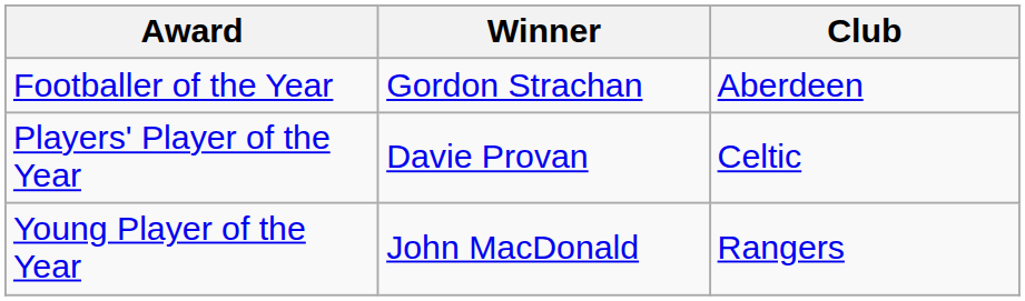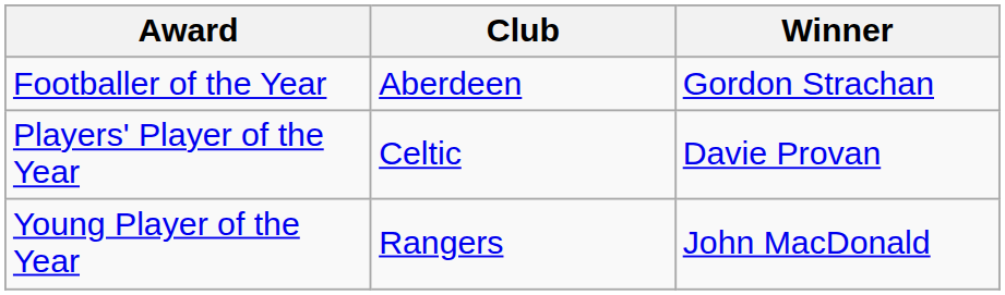 <table class="wikitable">
 <tr>
 <th width=170>Award</th>
+<th width=140>Club</th>
 <th width=150>Winner</th>
-<th width=140>Club</th>
 </tr>
 <tr>
 <td><a href='#'>Footballer of the Year</a></td>
+<td><a href='#'>Aberdeen</a></td>
 <td> <a href='#'>Gordon Strachan</a></td>
-<td><a href='#'>Aberdeen</a></td>
 </tr>
 <tr>
 <td><a href='#'>Players' Player of the Year</a></td>
+<td><a href='#'>Celtic</a></td>
 <td> <a href='#'>Davie Provan</a></td>
-<td><a href='#'>Celtic</a></td>
 </tr>
 <tr>
 <td><a href='#'>Young Player of the Year</a></td>
+<td><a href='#'>Rangers</a></td>
 <td> <a href='#'>John MacDonald</a></td>
-<td><a href='#'>Rangers</a></td>
 </tr>
 </table>
